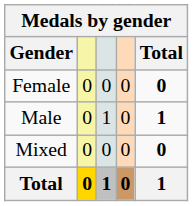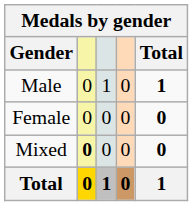 <table class=wikitable style=font-size:85%;text-align:center>
 <tr>
 <th colspan=5>Medals by gender</th>
 </tr>
 <tr>
 <th>Gender</th>
 <td bgcolor=F7F6A8></td>
 <td bgcolor=DCE5E5></td>
 <td bgcolor=FFDAB9></td>
 <th>Total</th>
 </tr>
 <tr>
+<td>Male</td>
+<td bgcolor=F7F6A8>0</td>
+<td bgcolor=DCE5E5>1</td>
+<td bgcolor=FFDAB9>0</td>
+<td><strong>1</strong></td>
+</tr>
+<tr>
 <td>Female</td>
 <td bgcolor=F7F6A8>0</td>
 <td bgcolor=DCE5E5>0</td>
 <td bgcolor=FFDAB9>0</td>
 <td><strong>0</strong></td>
 </tr>
 <tr>
-<td>Male</td>
-<td bgcolor=F7F6A8>0</td>
-<td bgcolor=DCE5E5>1</td>
-<td bgcolor=FFDAB9>0</td>
-<td><strong>1</strong></td>
-</tr>
-<tr>
 <td>Mixed</td>
-<td bgcolor=F7F6A8>0</td>
+<td bgcolor=F7F6A8><strong>0</strong></td>
 <td bgcolor=DCE5E5>0</td>
 <td bgcolor=FFDAB9>0</td>
 <td><strong>0</strong></td>
 </tr>
 <tr>
 <th>Total</th>
 <th style=background:gold>0</th>
 <th style=background:silver>1</th>
 <th style=background:#c96>0</th>
 <th>1</th>
 </tr>
 </table>
